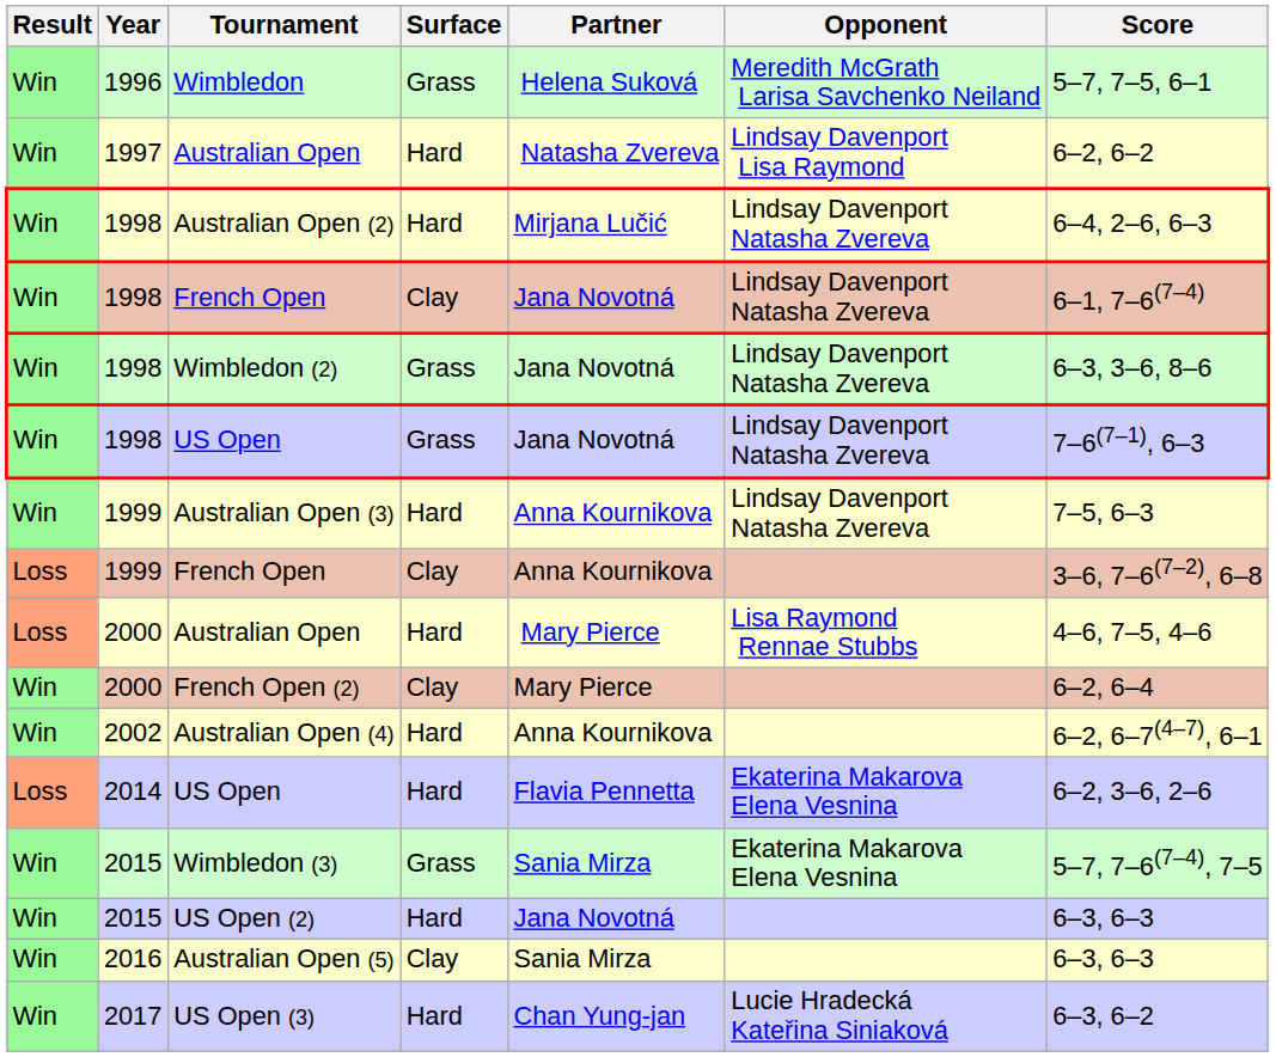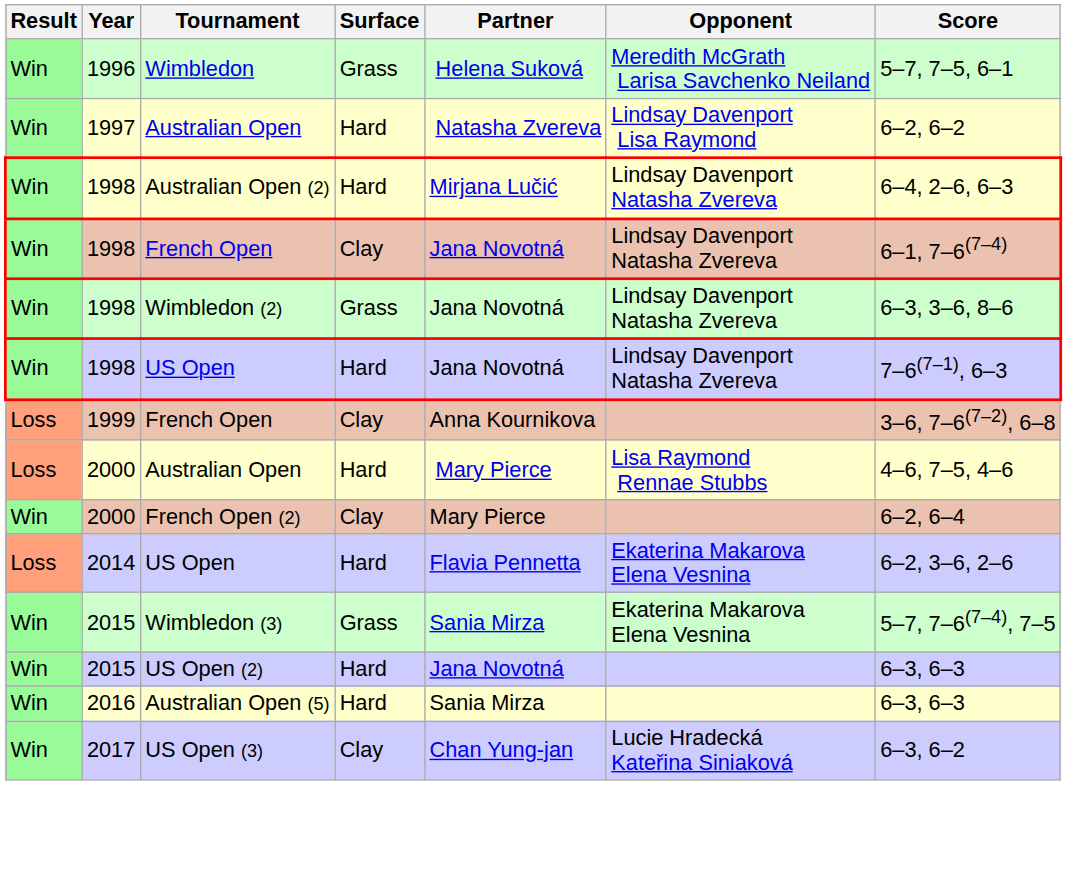 <table class="sortable wikitable">
 <tr>
 <th>Result</th>
 <th>Year</th>
 <th>Tournament</th>
 <th>Surface</th>
 <th>Partner</th>
 <th>Opponent</th>
 <th class="unsortable">Score</th>
 </tr>
 <tr style="background:#ccffcc;">
 <td style="background:#98fb98;">Win</td>
 <td>1996</td>
 <td><a href='#'>Wimbledon</a></td>
 <td>Grass</td>
 <td> <a href='#'>Helena Suková</a></td>
 <td> <a href='#'>Meredith McGrath</a><br> <a href='#'>Larisa Savchenko Neiland</a></td>
 <td>5–7, 7–5, 6–1</td>
 </tr>
 <tr style="background:#ffffcc;">
 <td style="background:#98fb98;">Win</td>
 <td>1997</td>
 <td><a href='#'>Australian Open</a></td>
 <td>Hard</td>
 <td> <a href='#'>Natasha Zvereva</a></td>
 <td> <a href='#'>Lindsay Davenport</a><br> <a href='#'>Lisa Raymond</a></td>
 <td>6–2, 6–2</td>
 </tr>
 <tr style="background:#ffc;border:2px solid red">
 <td style="background:#98fb98;">Win</td>
 <td>1998</td>
 <td>Australian Open <small>(2)</small></td>
 <td>Hard</td>
 <td> <a href='#'>Mirjana Lučić</a></td>
 <td> Lindsay Davenport<br> <a href='#'>Natasha Zvereva</a></td>
 <td>6–4, 2–6, 6–3</td>
 </tr>
 <tr style="background:#ebc2af;border:2px solid red">
 <td style="background:#98fb98;">Win</td>
 <td>1998</td>
 <td><a href='#'>French Open</a></td>
 <td>Clay</td>
 <td> <a href='#'>Jana Novotná</a></td>
 <td> Lindsay Davenport<br> Natasha Zvereva</td>
 <td>6–1, 7–6<sup>(7–4)</sup></td>
 </tr>
 <tr style="background:#cfc;border:2px solid red">
 <td style="background:#98fb98;">Win</td>
 <td>1998</td>
 <td>Wimbledon <small>(2)</small></td>
 <td>Grass</td>
 <td> Jana Novotná</td>
 <td> Lindsay Davenport<br> Natasha Zvereva</td>
 <td>6–3, 3–6, 8–6</td>
 </tr>
 <tr style="background:#ccf;border:2px solid red">
 <td style="background:#98fb98;">Win</td>
 <td>1998</td>
 <td><a href='#'>US Open</a></td>
-<td>Grass</td>
+<td>Hard</td>
 <td> Jana Novotná</td>
 <td> Lindsay Davenport<br> Natasha Zvereva</td>
 <td>7–6<sup>(7–1)</sup>, 6–3</td>
-</tr>
-<tr style="background:#ffffcc;">
-<td style="background:#98fb98;">Win</td>
-<td>1999</td>
-<td>Australian Open <small>(3)</small></td>
-<td>Hard</td>
-<td> <a href='#'>Anna Kournikova</a></td>
-<td> Lindsay Davenport<br> Natasha Zvereva</td>
-<td>7–5, 6–3</td>
 </tr>
 <tr style="background:#ebc2af;">
 <td style="background:#ffa07a;">Loss</td>
 <td>1999</td>
 <td>French Open</td>
 <td>Clay</td>
 <td> Anna Kournikova</td>
 <td></td>
 <td>3–6, 7–6<sup>(7–2)</sup>, 6–8</td>
 </tr>
 <tr style="background:#ffffcc;">
 <td style="background:#ffa07a;">Loss</td>
 <td>2000</td>
 <td>Australian Open</td>
 <td>Hard</td>
 <td> <a href='#'>Mary Pierce</a></td>
 <td> <a href='#'>Lisa Raymond</a><br> <a href='#'>Rennae Stubbs</a></td>
 <td>4–6, 7–5, 4–6</td>
 </tr>
 <tr style="background:#ebc2af;">
 <td style="background:#98fb98;">Win</td>
 <td>2000</td>
 <td>French Open <small>(2)</small></td>
 <td>Clay</td>
 <td> Mary Pierce</td>
 <td></td>
 <td>6–2, 6–4</td>
-</tr>
-<tr style="background:#ffffcc;">
-<td style="background:#98fb98;">Win</td>
-<td>2002</td>
-<td>Australian Open <small>(4)</small></td>
-<td>Hard</td>
-<td> Anna Kournikova</td>
-<td></td>
-<td>6–2, 6–7<sup>(4–7)</sup>, 6–1</td>
 </tr>
 <tr style="background:#ccccff;">
 <td style="background:#ffa07a;">Loss</td>
 <td>2014</td>
 <td>US Open</td>
 <td>Hard</td>
 <td> <a href='#'>Flavia Pennetta</a></td>
 <td> <a href='#'>Ekaterina Makarova</a><br> <a href='#'>Elena Vesnina</a></td>
 <td>6–2, 3–6, 2–6</td>
 </tr>
 <tr style="background:#ccffcc;">
 <td style="background:#98fb98;">Win</td>
 <td>2015</td>
 <td>Wimbledon <small>(3)</small></td>
 <td>Grass</td>
 <td> <a href='#'>Sania Mirza</a></td>
 <td> Ekaterina Makarova<br> Elena Vesnina</td>
 <td>5–7, 7–6<sup>(7–4)</sup>, 7–5</td>
 </tr>
 <tr style="background:#ccccff;">
 <td style="background:#98fb98;">Win</td>
 <td>2015</td>
 <td>US Open <small>(2)</small></td>
 <td>Hard</td>
 <td> <a href='#'>Jana Novotná</a></td>
 <td></td>
 <td>6–3, 6–3</td>
 </tr>
 <tr style="background:#ffffcc;">
 <td style="background:#98fb98;">Win</td>
 <td>2016</td>
 <td>Australian Open <small>(5)</small></td>
-<td>Clay</td>
+<td>Hard</td>
 <td> Sania Mirza</td>
 <td></td>
 <td>6–3, 6–3</td>
 </tr>
 <tr style="background:#ccccff;">
 <td style="background:#98fb98;">Win</td>
 <td>2017</td>
 <td>US Open <small>(3)</small></td>
-<td>Hard</td>
+<td>Clay</td>
 <td> <a href='#'>Chan Yung-jan</a></td>
 <td> Lucie Hradecká<br> <a href='#'>Kateřina Siniaková</a></td>
 <td>6–3, 6–2</td>
 </tr>
 </table>
